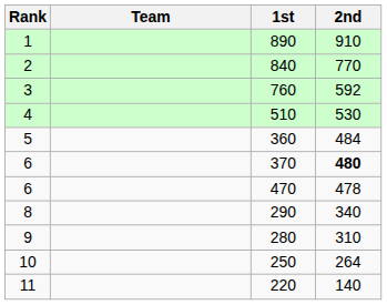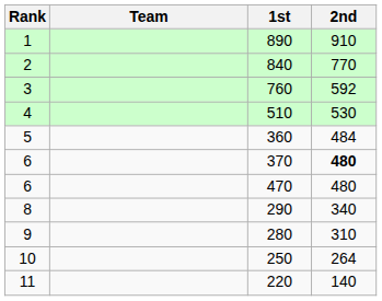 <table class=wikitable style="text-align:center">
 <tr>
 <th width=40>Rank</th>
 <th width=200>Team</th>
 <th width=60>1st</th>
 <th width=60>2nd</th>
 </tr>
 <tr bgcolor="ccffcc">
 <td>1</td>
 <td align=left></td>
 <td>890</td>
 <td>910</td>
 </tr>
 <tr bgcolor="ccffcc">
 <td>2</td>
 <td align=left></td>
 <td>840</td>
 <td>770</td>
 </tr>
 <tr bgcolor="ccffcc">
 <td>3</td>
 <td align=left></td>
 <td>760</td>
 <td>592</td>
 </tr>
 <tr bgcolor="ccffcc">
 <td>4</td>
 <td align=left></td>
 <td>510</td>
 <td>530</td>
 </tr>
 <tr>
 <td>5</td>
 <td align=left></td>
 <td>360</td>
 <td>484</td>
 </tr>
 <tr>
 <td>6</td>
 <td align=left></td>
 <td>370</td>
 <td><strong>480</strong></td>
 </tr>
 <tr>
 <td>6</td>
 <td align=left></td>
 <td>470</td>
-<td>478</td>
+<td>480</td>
 </tr>
 <tr>
 <td>8</td>
 <td align=left></td>
 <td>290</td>
 <td>340</td>
 </tr>
 <tr>
 <td>9</td>
 <td align=left></td>
 <td>280</td>
 <td>310</td>
 </tr>
 <tr>
 <td>10</td>
 <td align=left></td>
 <td>250</td>
 <td>264</td>
 </tr>
 <tr>
 <td>11</td>
 <td align=left></td>
 <td>220</td>
 <td>140</td>
 </tr>
 </table>
